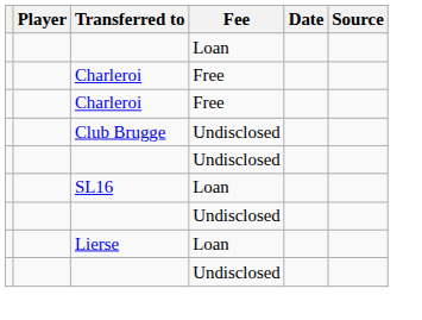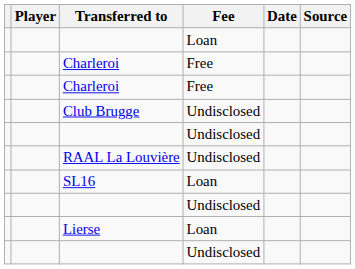 <table class="wikitable plainrowheaders sortable">
 <tr>
 <th></th>
 <th scope=col>Player</th>
 <th>Transferred to</th>
 <th !scope=col; style="width: 65px;">Fee</th>
 <th scope=col>Date</th>
 <th scope=col>Source</th>
 </tr>
 <tr>
 <td align=center></td>
 <td></td>
 <td></td>
 <td>Loan</td>
 <td></td>
 <td></td>
 </tr>
 <tr>
 <td align=center></td>
 <td></td>
 <td><a href='#'>Charleroi</a></td>
 <td>Free</td>
 <td></td>
 <td></td>
 </tr>
 <tr>
 <td align=center></td>
 <td></td>
 <td><a href='#'>Charleroi</a></td>
 <td>Free</td>
 <td></td>
 <td></td>
 </tr>
 <tr>
 <td align=center></td>
 <td></td>
 <td><a href='#'>Club Brugge</a></td>
 <td>Undisclosed</td>
 <td></td>
 <td></td>
 </tr>
 <tr>
 <td align=center></td>
 <td></td>
 <td></td>
 <td>Undisclosed</td>
 <td></td>
 <td></td>
 </tr>
 <tr>
 <td align=center></td>
 <td></td>
+<td><a href='#'>RAAL La Louvière</a></td>
+<td>Undisclosed</td>
+<td></td>
+<td></td>
+</tr>
+<tr>
+<td align=center></td>
+<td></td>
 <td><a href='#'>SL16</a></td>
 <td>Loan</td>
 <td></td>
 <td></td>
 </tr>
 <tr>
 <td align=center></td>
 <td></td>
 <td></td>
 <td>Undisclosed</td>
 <td></td>
 <td></td>
 </tr>
 <tr>
 <td align=center></td>
 <td></td>
 <td><a href='#'>Lierse</a></td>
 <td>Loan</td>
 <td></td>
 <td></td>
 </tr>
 <tr>
 <td align=center></td>
 <td></td>
 <td></td>
 <td>Undisclosed</td>
 <td></td>
 <td></td>
 </tr>
 </table>
